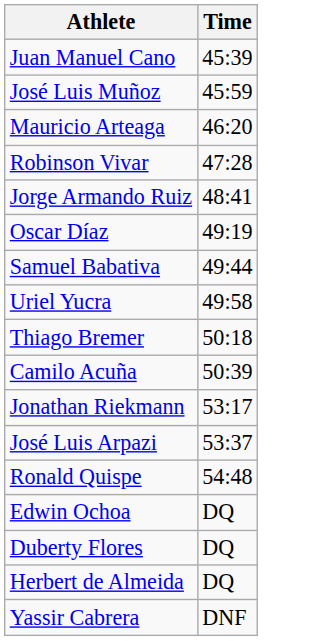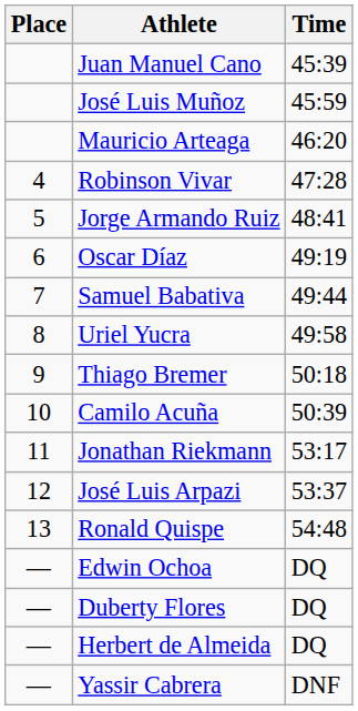 <table class=wikitable>
 <tr>
+<th>Place</th>
 <th>Athlete</th>
 <th>Time</th>
 </tr>
 <tr>
+<td align=center></td>
 <td><a href='#'>Juan Manuel Cano</a> </td>
 <td>45:39</td>
 </tr>
 <tr>
+<td align=center></td>
 <td><a href='#'>José Luis Muñoz</a> </td>
 <td>45:59</td>
 </tr>
 <tr>
+<td align=center></td>
 <td><a href='#'>Mauricio Arteaga</a> </td>
 <td>46:20</td>
 </tr>
 <tr>
+<td align=center>4</td>
 <td><a href='#'>Robinson Vivar</a> </td>
 <td>47:28</td>
 </tr>
 <tr>
+<td align=center>5</td>
 <td><a href='#'>Jorge Armando Ruiz</a> </td>
 <td>48:41</td>
 </tr>
 <tr>
+<td align=center>6</td>
 <td><a href='#'>Oscar Díaz</a> </td>
 <td>49:19</td>
 </tr>
 <tr>
+<td align=center>7</td>
 <td><a href='#'>Samuel Babativa</a> </td>
 <td>49:44</td>
 </tr>
 <tr>
+<td align=center>8</td>
 <td><a href='#'>Uriel Yucra</a> </td>
 <td>49:58</td>
 </tr>
 <tr>
+<td align=center>9</td>
 <td><a href='#'>Thiago Bremer</a> </td>
 <td>50:18</td>
 </tr>
 <tr>
+<td align=center>10</td>
 <td><a href='#'>Camilo Acuña</a> </td>
 <td>50:39</td>
 </tr>
 <tr>
+<td align=center>11</td>
 <td><a href='#'>Jonathan Riekmann</a> </td>
 <td>53:17</td>
 </tr>
 <tr>
+<td align=center>12</td>
 <td><a href='#'>José Luis Arpazi</a> </td>
 <td>53:37</td>
 </tr>
 <tr>
+<td align=center>13</td>
 <td><a href='#'>Ronald Quispe</a> </td>
 <td>54:48</td>
 </tr>
 <tr>
+<td align=center>—</td>
 <td><a href='#'>Edwin Ochoa</a> </td>
 <td>DQ</td>
 </tr>
 <tr>
+<td align=center>—</td>
 <td><a href='#'>Duberty Flores</a> </td>
 <td>DQ</td>
 </tr>
 <tr>
+<td align=center>—</td>
 <td><a href='#'>Herbert de Almeida</a> </td>
 <td>DQ</td>
 </tr>
 <tr>
+<td align=center>—</td>
 <td><a href='#'>Yassir Cabrera</a> </td>
 <td>DNF</td>
 </tr>
 </table>
